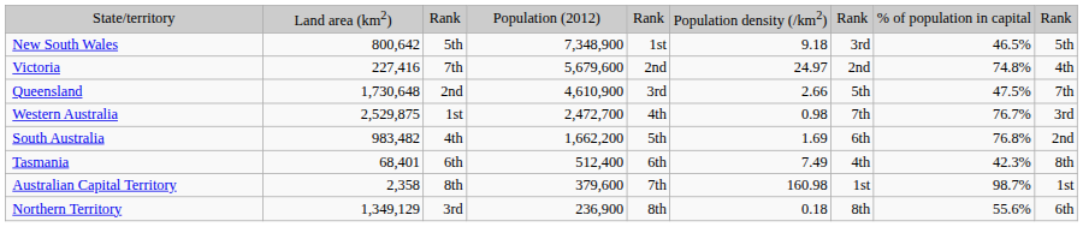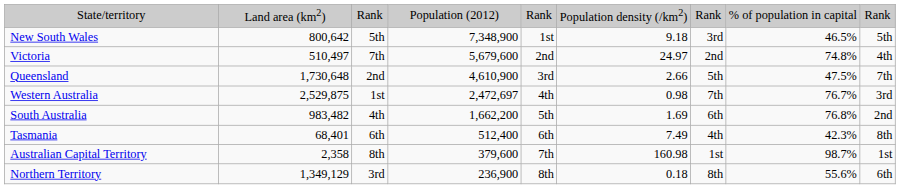 <table class="wikitable sortable" style="text-align:right;">
 <tr style="text-align: center; background: #cccccc">
 <td width="24%">State/territory</td>
 <td width="15%">Land area (km<sup>2</sup>)</td>
 <td width="4%">Rank</td>
 <td width="15%">Population (2012)</td>
 <td width="4%">Rank</td>
 <td width="15%">Population density (/km<sup>2</sup>)</td>
 <td width="4%">Rank</td>
 <td width="15%">% of population in capital</td>
 <td width="4%">Rank</td>
 </tr>
 <tr>
 <td align="left"> <a href='#'>New South Wales</a></td>
 <td>800,642</td>
 <td>5th</td>
 <td>7,348,900</td>
 <td>1st</td>
 <td>9.18</td>
 <td>3rd</td>
 <td>46.5%</td>
 <td>5th</td>
 </tr>
 <tr>
 <td align="left"> <a href='#'>Victoria</a></td>
-<td>227,416</td>
+<td>510,497</td>
 <td>7th</td>
 <td>5,679,600</td>
 <td>2nd</td>
 <td>24.97</td>
 <td>2nd</td>
 <td>74.8%</td>
 <td>4th</td>
 </tr>
 <tr>
 <td align="left"> <a href='#'>Queensland</a></td>
 <td>1,730,648</td>
 <td>2nd</td>
 <td>4,610,900</td>
 <td>3rd</td>
 <td>2.66</td>
 <td>5th</td>
 <td>47.5%</td>
 <td>7th</td>
 </tr>
 <tr>
 <td align="left"> <a href='#'>Western Australia</a></td>
 <td>2,529,875</td>
 <td>1st</td>
-<td>2,472,700</td>
+<td>2,472,697</td>
 <td>4th</td>
 <td>0.98</td>
 <td>7th</td>
 <td>76.7%</td>
 <td>3rd</td>
 </tr>
 <tr>
 <td align="left"> <a href='#'>South Australia</a></td>
 <td>983,482</td>
 <td>4th</td>
 <td>1,662,200</td>
 <td>5th</td>
 <td>1.69</td>
 <td>6th</td>
 <td>76.8%</td>
 <td>2nd</td>
 </tr>
 <tr>
 <td align="left"> <a href='#'>Tasmania</a></td>
 <td>68,401</td>
 <td>6th</td>
 <td>512,400</td>
 <td>6th</td>
 <td>7.49</td>
 <td>4th</td>
 <td>42.3%</td>
 <td>8th</td>
 </tr>
 <tr>
 <td align="left"> <a href='#'>Australian Capital Territory</a></td>
 <td>2,358</td>
 <td>8th</td>
 <td>379,600</td>
 <td>7th</td>
 <td>160.98</td>
 <td>1st</td>
 <td>98.7%</td>
 <td>1st</td>
 </tr>
 <tr>
 <td align="left"> <a href='#'>Northern Territory</a></td>
 <td>1,349,129</td>
 <td>3rd</td>
 <td>236,900</td>
 <td>8th</td>
 <td>0.18</td>
 <td>8th</td>
 <td>55.6%</td>
 <td>6th</td>
 </tr>
 </table>
